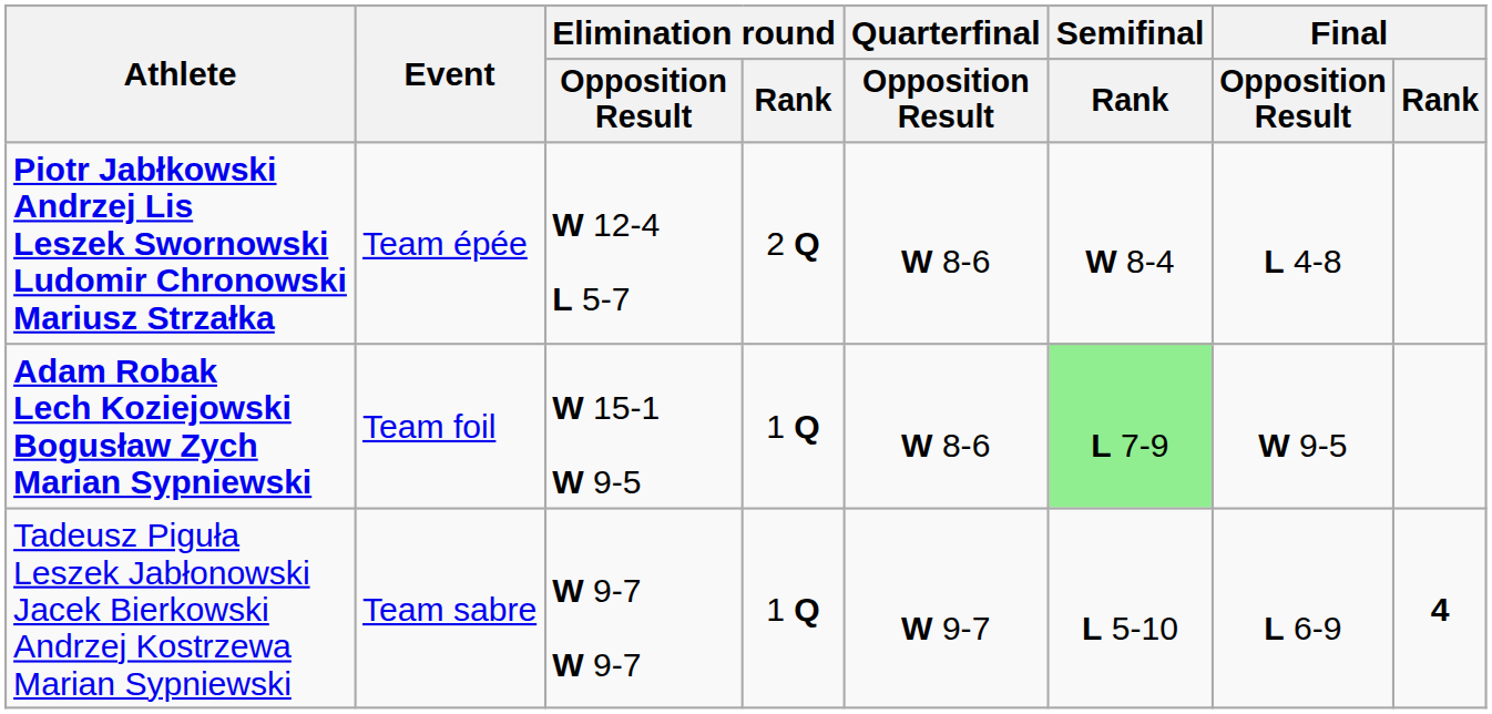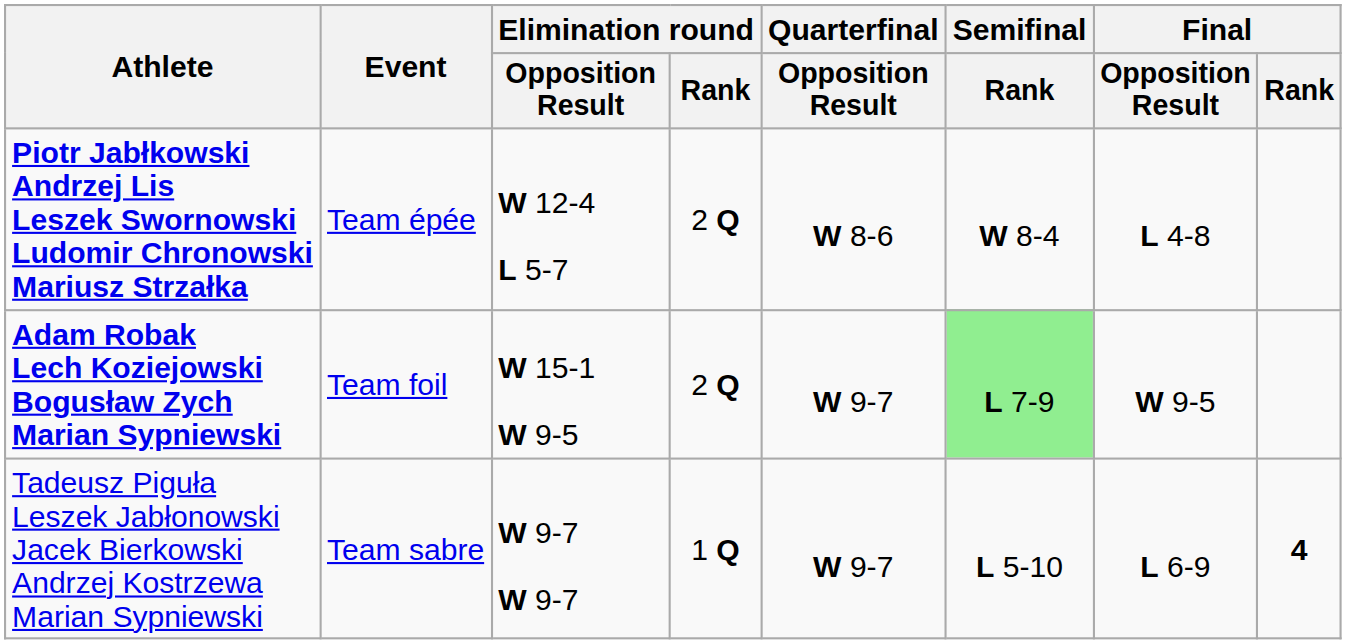 <table class="wikitable" style="font-size:90%;">
 <tr>
 <th rowspan="2">Athlete</th>
 <th rowspan="2">Event</th>
 <th colspan="2">Elimination round</th>
 <th colspan="1">Quarterfinal</th>
 <th colspan="1">Semifinal</th>
 <th colspan=2>Final</th>
 </tr>
 <tr style="font-size:95%">
 <th>Opposition<br>Result</th>
 <th>Rank</th>
 <th>Opposition<br>Result</th>
 <th>Rank</th>
 <th>Opposition<br>Result</th>
 <th>Rank</th>
 </tr>
 <tr align=center>
 <td align=left><strong><a href='#'>Piotr Jabłkowski</a><br><a href='#'>Andrzej Lis</a><br><a href='#'>Leszek Swornowski</a><br><a href='#'>Ludomir Chronowski</a><br><a href='#'>Mariusz Strzałka</a></strong></td>
 <td align=left><a href='#'>Team épée</a></td>
 <td align=left><br> <strong>W</strong> 12-4<br><br> <strong>L</strong> 5-7</td>
 <td>2 <strong>Q</strong></td>
 <td><br> <strong>W</strong> 8-6</td>
 <td><br> <strong>W</strong> 8-4</td>
 <td><br> <strong>L</strong> 4-8</td>
 <td></td>
 </tr>
 <tr align=center>
 <td align=left><strong><a href='#'>Adam Robak</a><br><a href='#'>Lech Koziejowski</a><br><a href='#'>Bogusław Zych</a><br><a href='#'>Marian Sypniewski</a></strong></td>
 <td align=left><a href='#'>Team foil</a></td>
 <td align=left><br> <strong>W</strong> 15-1<br><br> <strong>W</strong> 9-5</td>
-<td>1 <strong>Q</strong></td>
-<td><br> <strong>W</strong> 8-6</td>
+<td>2 <strong>Q</strong></td>
+<td><br> <strong>W</strong> 9-7</td>
 <td style="background: lightgreen;"><br> <strong>L</strong> 7-9</td>
 <td><br> <strong>W</strong> 9-5</td>
 <td></td>
 </tr>
 <tr align=center>
 <td align=left><a href='#'>Tadeusz Piguła</a><br><a href='#'>Leszek Jabłonowski</a><br><a href='#'>Jacek Bierkowski</a><br><a href='#'>Andrzej Kostrzewa</a><br><a href='#'>Marian Sypniewski</a></td>
 <td align=left><a href='#'>Team sabre</a></td>
 <td align=left><br> <strong>W</strong> 9-7<br><br> <strong>W</strong> 9-7</td>
 <td>1 <strong>Q</strong></td>
 <td><br> <strong>W</strong> 9-7</td>
 <td><br> <strong>L</strong> 5-10</td>
 <td><br> <strong>L</strong> 6-9</td>
 <td><strong>4</strong></td>
 </tr>
 </table>
